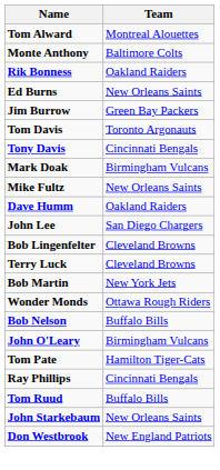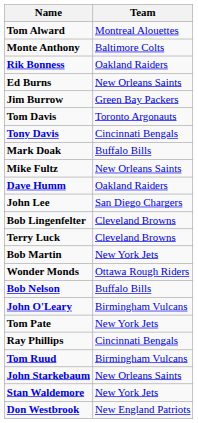 <table class="wikitable">
 <tr>
 <th>Name</th>
 <th>Team</th>
 </tr>
 <tr>
 <td><strong>Tom Alward</strong></td>
 <td><a href='#'>Montreal Alouettes</a></td>
 </tr>
 <tr>
 <td><strong>Monte Anthony</strong></td>
 <td><a href='#'>Baltimore Colts</a></td>
 </tr>
 <tr>
 <td><strong><a href='#'>Rik Bonness</a></strong></td>
 <td><a href='#'>Oakland Raiders</a></td>
 </tr>
 <tr>
 <td><strong>Ed Burns</strong></td>
 <td><a href='#'>New Orleans Saints</a></td>
 </tr>
 <tr>
 <td><strong>Jim Burrow</strong></td>
 <td><a href='#'>Green Bay Packers</a></td>
 </tr>
 <tr>
 <td><strong>Tom Davis</strong></td>
 <td><a href='#'>Toronto Argonauts</a></td>
 </tr>
 <tr>
 <td><strong><a href='#'>Tony Davis</a></strong></td>
 <td><a href='#'>Cincinnati Bengals</a></td>
 </tr>
 <tr>
 <td><strong>Mark Doak</strong></td>
-<td><a href='#'>Birmingham Vulcans</a></td>
+<td><a href='#'>Buffalo Bills</a></td>
 </tr>
 <tr>
 <td><strong>Mike Fultz</strong></td>
 <td><a href='#'>New Orleans Saints</a></td>
 </tr>
 <tr>
 <td><strong><a href='#'>Dave Humm</a></strong></td>
 <td><a href='#'>Oakland Raiders</a></td>
 </tr>
 <tr>
 <td><strong>John Lee</strong></td>
 <td><a href='#'>San Diego Chargers</a></td>
 </tr>
 <tr>
 <td><strong>Bob Lingenfelter</strong></td>
 <td><a href='#'>Cleveland Browns</a></td>
 </tr>
 <tr>
 <td><strong>Terry Luck</strong></td>
 <td><a href='#'>Cleveland Browns</a></td>
 </tr>
 <tr>
 <td><strong>Bob Martin</strong></td>
 <td><a href='#'>New York Jets</a></td>
 </tr>
 <tr>
 <td><strong>Wonder Monds</strong></td>
 <td><a href='#'>Ottawa Rough Riders</a></td>
 </tr>
 <tr>
 <td><strong><a href='#'>Bob Nelson</a></strong></td>
 <td><a href='#'>Buffalo Bills</a></td>
 </tr>
 <tr>
 <td><strong><a href='#'>John O'Leary</a></strong></td>
 <td><a href='#'>Birmingham Vulcans</a></td>
 </tr>
 <tr>
 <td><strong>Tom Pate</strong></td>
-<td><a href='#'>Hamilton Tiger-Cats</a></td>
+<td><a href='#'>New York Jets</a></td>
 </tr>
 <tr>
 <td><strong>Ray Phillips</strong></td>
 <td><a href='#'>Cincinnati Bengals</a></td>
 </tr>
 <tr>
 <td><strong><a href='#'>Tom Ruud</a></strong></td>
-<td><a href='#'>Buffalo Bills</a></td>
+<td><a href='#'>Birmingham Vulcans</a></td>
 </tr>
 <tr>
 <td><strong><a href='#'>John Starkebaum</a></strong></td>
 <td><a href='#'>New Orleans Saints</a></td>
 </tr>
 <tr>
+<td><strong><a href='#'>Stan Waldemore</a></strong></td>
+<td><a href='#'>New York Jets</a></td>
+</tr>
+<tr>
 <td><strong><a href='#'>Don Westbrook</a></strong></td>
 <td><a href='#'>New England Patriots</a></td>
 </tr>
 </table>
